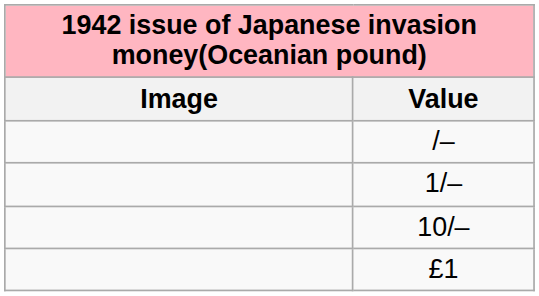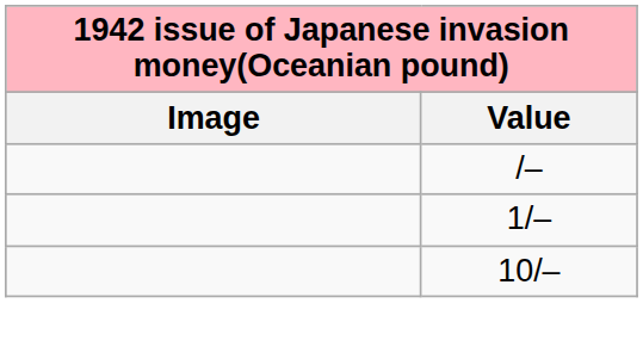 <table class="wikitable">
 <tr>
 <th colspan="2" style="background-color:#ffb6c1;">1942 issue of Japanese invasion money(Oceanian pound)</th>
 </tr>
 <tr>
 <th scope="col" style="width:200px;">Image</th>
 <th scope="col" style="width:100px; ">Value</th>
 </tr>
 <tr>
 <td></td>
 <td style="text-align: center;">/–</td>
 </tr>
 <tr>
 <td></td>
 <td style="text-align: center;">1/–</td>
 </tr>
 <tr>
 <td></td>
 <td style="text-align: center;">10/–</td>
 </tr>
-<tr>
-<td></td>
-<td style="text-align: center;">£1</td>
-</tr>
 </table>
